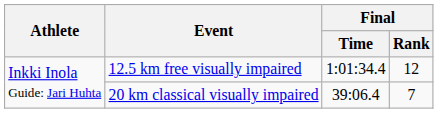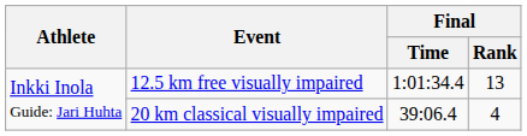 <table class="wikitable" style="font-size:90%">
 <tr>
 <th rowspan="2">Athlete</th>
 <th rowspan="2">Event</th>
 <th colspan="3">Final</th>
 </tr>
 <tr>
 <th>Time</th>
 <th>Rank</th>
 </tr>
 <tr align=center>
 <td align=left rowspan=2><a href='#'>Inkki Inola</a><br><small>Guide: <a href='#'>Jari Huhta</a></small></td>
 <td align=left><a href='#'>12.5 km free visually impaired</a></td>
 <td>1:01:34.4</td>
-<td>12</td>
+<td>13</td>
 </tr>
 <tr align=center>
 <td align=left><a href='#'>20 km classical visually impaired</a></td>
 <td>39:06.4</td>
-<td>7</td>
+<td>4</td>
 </tr>
 </table>
